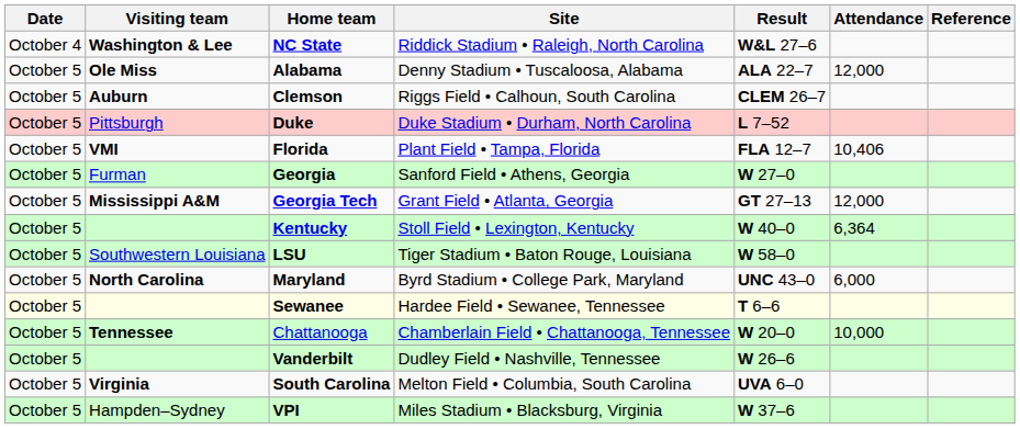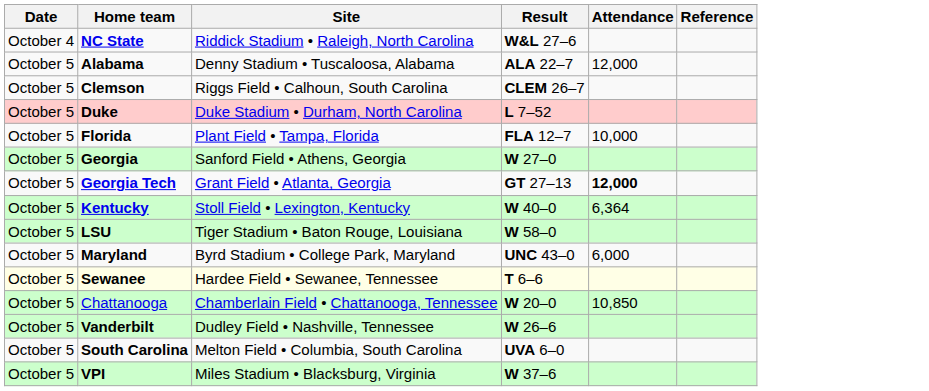 <table class="wikitable" style="font-size:95%;">
 <tr>
 <th>Date</th>
-<th>Visiting team</th>
 <th>Home team</th>
 <th>Site</th>
 <th>Result</th>
 <th>Attendance</th>
 <th class="unsortable">Reference</th>
 </tr>
 <tr bgcolor=>
 <td>October 4</td>
-<td><strong>Washington & Lee</strong></td>
 <td><strong><a href='#'>NC State</a></strong></td>
 <td><a href='#'>Riddick Stadium</a> • <a href='#'>Raleigh, North Carolina</a></td>
 <td><strong>W&L</strong> 27–6</td>
 <td></td>
 <td></td>
 </tr>
 <tr bgcolor=>
 <td>October 5</td>
-<td><strong>Ole Miss</strong></td>
 <td><strong>Alabama</strong></td>
 <td>Denny Stadium • Tuscaloosa, Alabama</td>
 <td><strong>ALA</strong> 22–7</td>
 <td>12,000</td>
 <td></td>
 </tr>
 <tr bgcolor=>
 <td>October 5</td>
-<td><strong>Auburn</strong></td>
 <td><strong>Clemson</strong></td>
 <td>Riggs Field • Calhoun, South Carolina</td>
 <td><strong>CLEM</strong> 26–7</td>
 <td></td>
 <td></td>
 </tr>
 <tr bgcolor=ffcccc>
 <td>October 5</td>
-<td><a href='#'>Pittsburgh</a></td>
 <td><strong>Duke</strong></td>
 <td><a href='#'>Duke Stadium</a> • <a href='#'>Durham, North Carolina</a></td>
 <td><strong>L</strong> 7–52</td>
 <td></td>
 <td></td>
 </tr>
 <tr bgcolor=>
 <td>October 5</td>
-<td><strong>VMI</strong></td>
 <td><strong>Florida</strong></td>
 <td><a href='#'>Plant Field</a> • <a href='#'>Tampa, Florida</a></td>
 <td><strong>FLA</strong> 12–7</td>
-<td>10,406</td>
+<td>10,000</td>
 <td></td>
 </tr>
 <tr bgcolor=ccffcc>
 <td>October 5</td>
-<td><a href='#'>Furman</a></td>
 <td><strong>Georgia</strong></td>
 <td>Sanford Field • Athens, Georgia</td>
 <td><strong>W</strong> 27–0</td>
 <td></td>
 <td></td>
 </tr>
 <tr bgcolor=>
 <td>October 5</td>
-<td><strong>Mississippi A&M</strong></td>
 <td><strong><a href='#'>Georgia Tech</a></strong></td>
 <td><a href='#'>Grant Field</a> • <a href='#'>Atlanta, Georgia</a></td>
 <td><strong>GT</strong> 27–13</td>
-<td>12,000</td>
+<td><strong>12,000</strong></td>
 <td></td>
 </tr>
 <tr bgcolor=ccffcc>
 <td>October 5</td>
-<td></td>
 <td><strong><a href='#'>Kentucky</a></strong></td>
 <td><a href='#'>Stoll Field</a> • <a href='#'>Lexington, Kentucky</a></td>
 <td><strong>W</strong> 40–0</td>
 <td>6,364</td>
 <td></td>
 </tr>
 <tr bgcolor=ccffcc>
 <td>October 5</td>
-<td><a href='#'>Southwestern Louisiana</a></td>
 <td><strong>LSU</strong></td>
 <td>Tiger Stadium • Baton Rouge, Louisiana</td>
 <td><strong>W</strong> 58–0</td>
 <td></td>
 <td></td>
 </tr>
 <tr bgcolor=>
 <td>October 5</td>
-<td><strong>North Carolina</strong></td>
 <td><strong>Maryland</strong></td>
 <td>Byrd Stadium • College Park, Maryland</td>
 <td><strong>UNC</strong> 43–0</td>
 <td>6,000</td>
 <td></td>
 </tr>
 <tr bgcolor=ffffe6>
 <td>October 5</td>
-<td></td>
 <td><strong>Sewanee</strong></td>
 <td>Hardee Field • Sewanee, Tennessee</td>
 <td><strong>T</strong> 6–6</td>
 <td></td>
 <td></td>
 </tr>
 <tr bgcolor=ccffcc>
 <td>October 5</td>
-<td><strong>Tennessee</strong></td>
 <td><a href='#'>Chattanooga</a></td>
 <td><a href='#'>Chamberlain Field</a> • <a href='#'>Chattanooga, Tennessee</a></td>
 <td><strong>W</strong> 20–0</td>
-<td>10,000</td>
+<td>10,850</td>
 <td></td>
 </tr>
 <tr bgcolor=ccffcc>
 <td>October 5</td>
-<td></td>
 <td><strong>Vanderbilt</strong></td>
 <td>Dudley Field • Nashville, Tennessee</td>
 <td><strong>W</strong> 26–6</td>
 <td></td>
 <td></td>
 </tr>
 <tr bgcolor=>
 <td>October 5</td>
-<td><strong>Virginia</strong></td>
 <td><strong>South Carolina</strong></td>
 <td>Melton Field • Columbia, South Carolina</td>
 <td><strong>UVA</strong> 6–0</td>
 <td></td>
 <td></td>
 </tr>
 <tr bgcolor=ccffcc>
 <td>October 5</td>
-<td>Hampden–Sydney</td>
 <td><strong>VPI</strong></td>
 <td>Miles Stadium • Blacksburg, Virginia</td>
 <td><strong>W</strong> 37–6</td>
 <td></td>
 <td></td>
 </tr>
 </table>
